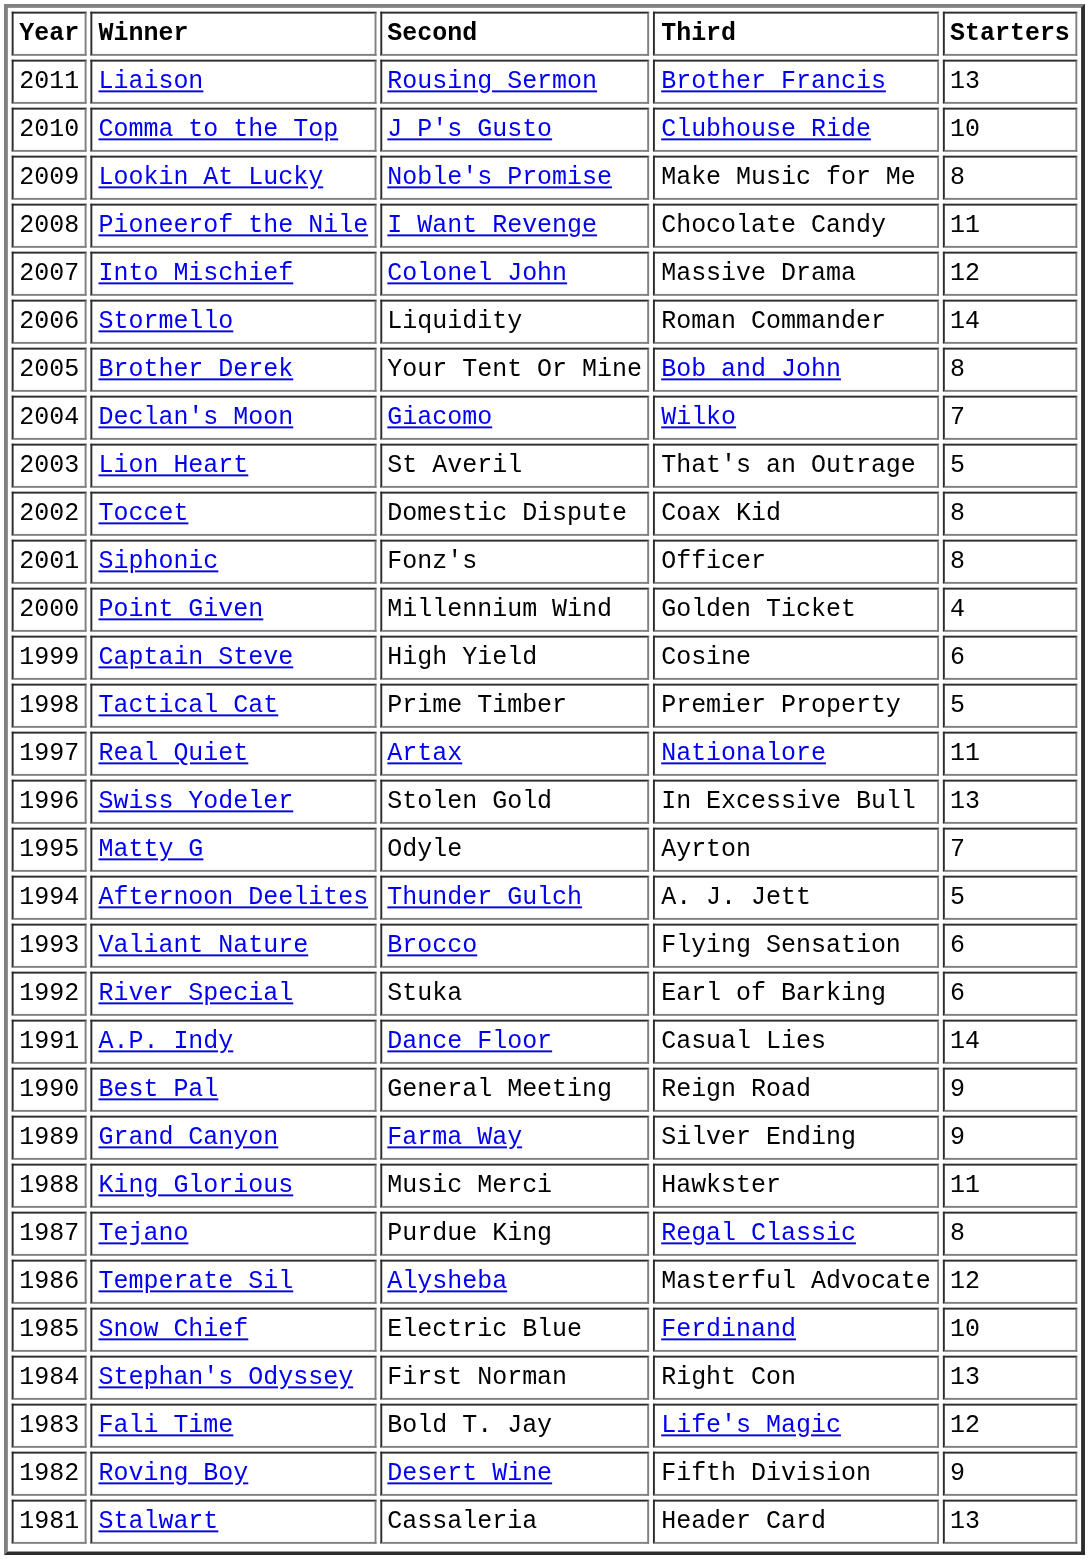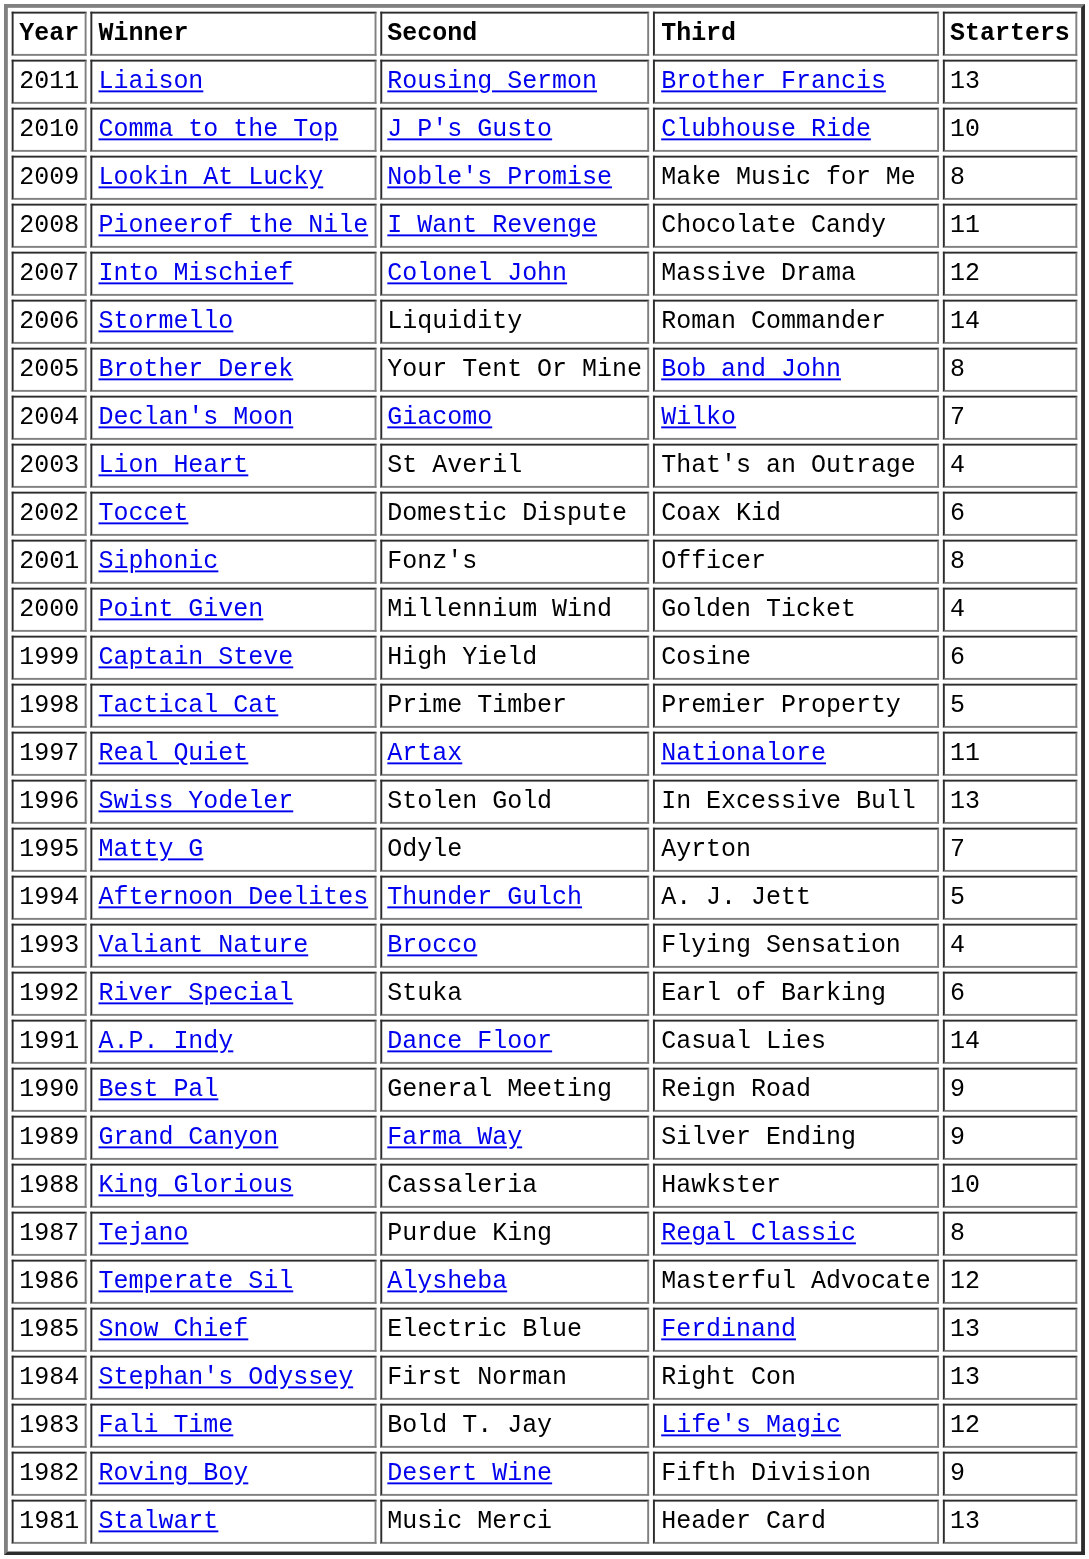 <table cellspacing="2" cellpadding="3" border="2.5">
 <tr>
 <td><strong>Year</strong></td>
 <td><strong>Winner</strong></td>
 <td><strong>Second</strong></td>
 <td><strong>Third</strong></td>
 <td><strong>Starters</strong></td>
 </tr>
 <tr>
 <td>2011</td>
 <td><a href='#'>Liaison</a></td>
 <td><a href='#'>Rousing Sermon</a></td>
 <td><a href='#'>Brother Francis</a></td>
 <td>13</td>
 </tr>
 <tr>
 <td>2010</td>
 <td><a href='#'>Comma to the Top</a></td>
 <td><a href='#'>J P's Gusto</a></td>
 <td><a href='#'>Clubhouse Ride</a></td>
 <td>10</td>
 </tr>
 <tr>
 <td>2009</td>
 <td><a href='#'>Lookin At Lucky</a></td>
 <td><a href='#'>Noble's Promise</a></td>
 <td>Make Music for Me</td>
 <td>8</td>
 </tr>
 <tr>
 <td>2008</td>
 <td><a href='#'>Pioneerof the Nile</a></td>
 <td><a href='#'>I Want Revenge</a></td>
 <td>Chocolate Candy</td>
 <td>11</td>
 </tr>
 <tr>
 <td>2007</td>
 <td><a href='#'>Into Mischief</a></td>
 <td><a href='#'>Colonel John</a></td>
 <td>Massive Drama</td>
 <td>12</td>
 </tr>
 <tr>
 <td>2006</td>
 <td><a href='#'>Stormello</a></td>
 <td>Liquidity</td>
 <td>Roman Commander</td>
 <td>14</td>
 </tr>
 <tr>
 <td>2005</td>
 <td><a href='#'>Brother Derek</a></td>
 <td>Your Tent Or Mine</td>
 <td><a href='#'>Bob and John</a></td>
 <td>8</td>
 </tr>
 <tr>
 <td>2004</td>
 <td><a href='#'>Declan's Moon</a></td>
 <td><a href='#'>Giacomo</a></td>
 <td><a href='#'>Wilko</a></td>
 <td>7</td>
 </tr>
 <tr>
 <td>2003</td>
 <td><a href='#'>Lion Heart</a></td>
 <td>St Averil</td>
 <td>That's an Outrage</td>
-<td>5</td>
+<td>4</td>
 </tr>
 <tr>
 <td>2002</td>
 <td><a href='#'>Toccet</a></td>
 <td>Domestic Dispute</td>
 <td>Coax Kid</td>
-<td>8</td>
+<td>6</td>
 </tr>
 <tr>
 <td>2001</td>
 <td><a href='#'>Siphonic</a></td>
 <td>Fonz's</td>
 <td>Officer</td>
 <td>8</td>
 </tr>
 <tr>
 <td>2000</td>
 <td><a href='#'>Point Given</a></td>
 <td>Millennium Wind</td>
 <td>Golden Ticket</td>
 <td>4</td>
 </tr>
 <tr>
 <td>1999</td>
 <td><a href='#'>Captain Steve</a></td>
 <td>High Yield</td>
 <td>Cosine</td>
 <td>6</td>
 </tr>
 <tr>
 <td>1998</td>
 <td><a href='#'>Tactical Cat</a></td>
 <td>Prime Timber</td>
 <td>Premier Property</td>
 <td>5</td>
 </tr>
 <tr>
 <td>1997</td>
 <td><a href='#'>Real Quiet</a></td>
 <td><a href='#'>Artax</a></td>
 <td><a href='#'>Nationalore</a></td>
 <td>11</td>
 </tr>
 <tr>
 <td>1996</td>
 <td><a href='#'>Swiss Yodeler</a></td>
 <td>Stolen Gold</td>
 <td>In Excessive Bull</td>
 <td>13</td>
 </tr>
 <tr>
 <td>1995</td>
 <td><a href='#'>Matty G</a></td>
 <td>Odyle</td>
 <td>Ayrton</td>
 <td>7</td>
 </tr>
 <tr>
 <td>1994</td>
 <td><a href='#'>Afternoon Deelites</a></td>
 <td><a href='#'>Thunder Gulch</a></td>
 <td>A. J. Jett</td>
 <td>5</td>
 </tr>
 <tr>
 <td>1993</td>
 <td><a href='#'>Valiant Nature</a></td>
 <td><a href='#'>Brocco</a></td>
 <td>Flying Sensation</td>
-<td>6</td>
+<td>4</td>
 </tr>
 <tr>
 <td>1992</td>
 <td><a href='#'>River Special</a></td>
 <td>Stuka</td>
 <td>Earl of Barking</td>
 <td>6</td>
 </tr>
 <tr>
 <td>1991</td>
 <td><a href='#'>A.P. Indy</a></td>
 <td><a href='#'>Dance Floor</a></td>
 <td>Casual Lies</td>
 <td>14</td>
 </tr>
 <tr>
 <td>1990</td>
 <td><a href='#'>Best Pal</a></td>
 <td>General Meeting</td>
 <td>Reign Road</td>
 <td>9</td>
 </tr>
 <tr>
 <td>1989</td>
 <td><a href='#'>Grand Canyon</a></td>
 <td><a href='#'>Farma Way</a></td>
 <td>Silver Ending</td>
 <td>9</td>
 </tr>
 <tr>
 <td>1988</td>
 <td><a href='#'>King Glorious</a></td>
-<td>Music Merci</td>
+<td>Cassaleria</td>
 <td>Hawkster</td>
-<td>11</td>
+<td>10</td>
 </tr>
 <tr>
 <td>1987</td>
 <td><a href='#'>Tejano</a></td>
 <td>Purdue King</td>
 <td><a href='#'>Regal Classic</a></td>
 <td>8</td>
 </tr>
 <tr>
 <td>1986</td>
 <td><a href='#'>Temperate Sil</a></td>
 <td><a href='#'>Alysheba</a></td>
 <td>Masterful Advocate</td>
 <td>12</td>
 </tr>
 <tr>
 <td>1985</td>
 <td><a href='#'>Snow Chief</a></td>
 <td>Electric Blue</td>
 <td><a href='#'>Ferdinand</a></td>
-<td>10</td>
+<td>13</td>
 </tr>
 <tr>
 <td>1984</td>
 <td><a href='#'>Stephan's Odyssey</a></td>
 <td>First Norman</td>
 <td>Right Con</td>
 <td>13</td>
 </tr>
 <tr>
 <td>1983</td>
 <td><a href='#'>Fali Time</a></td>
 <td>Bold T. Jay</td>
 <td><a href='#'>Life's Magic</a></td>
 <td>12</td>
 </tr>
 <tr>
 <td>1982</td>
 <td><a href='#'>Roving Boy</a></td>
 <td><a href='#'>Desert Wine</a></td>
 <td>Fifth Division</td>
 <td>9</td>
 </tr>
 <tr>
 <td>1981</td>
 <td><a href='#'>Stalwart</a></td>
-<td>Cassaleria</td>
+<td>Music Merci</td>
 <td>Header Card</td>
 <td>13</td>
 </tr>
 <tr>
 </tr>
 </table>
